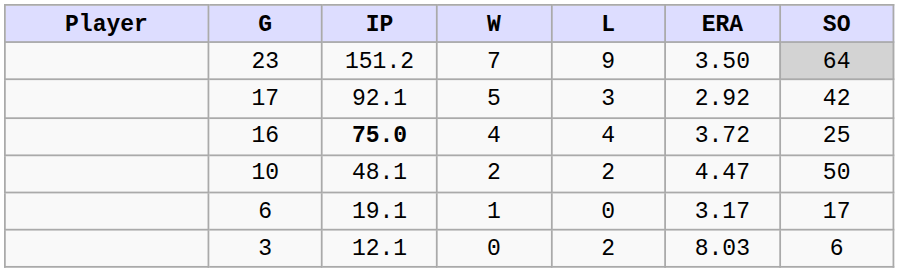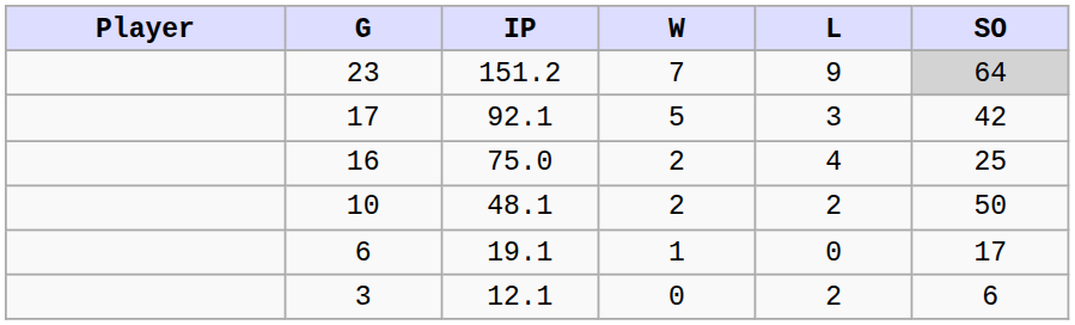 <table class="wikitable sortable">
 <tr>
 <th style="background:#ddf; width:16%;">Player</th>
 <th style="background:#ddf; width:9%;">G</th>
 <th style="background:#ddf; width:9%;">IP</th>
 <th style="background:#ddf; width:9%;">W</th>
 <th style="background:#ddf; width:9%;">L</th>
-<th style="background:#ddf; width:9%;">ERA</th>
 <th style="background:#ddf; width:9%;">SO</th>
 </tr>
 <tr style="text-align:center;">
 <td></td>
 <td>23</td>
 <td>151.2</td>
 <td>7</td>
 <td>9</td>
-<td>3.50</td>
 <td style="background: lightgrey;">64</td>
 </tr>
 <tr style="text-align:center;">
 <td></td>
 <td>17</td>
 <td>92.1</td>
 <td>5</td>
 <td>3</td>
-<td>2.92</td>
 <td>42</td>
 </tr>
 <tr style="text-align:center;">
 <td></td>
 <td>16</td>
-<td><strong>75.0</strong></td>
+<td>75.0</td>
+<td>2</td>
 <td>4</td>
-<td>4</td>
-<td>3.72</td>
 <td>25</td>
 </tr>
 <tr style="text-align:center;">
 <td></td>
 <td>10</td>
 <td>48.1</td>
 <td>2</td>
 <td>2</td>
-<td>4.47</td>
 <td>50</td>
 </tr>
 <tr style="text-align:center;">
 <td></td>
 <td>6</td>
 <td>19.1</td>
 <td>1</td>
 <td>0</td>
-<td>3.17</td>
 <td>17</td>
 </tr>
 <tr style="text-align:center;">
 <td></td>
 <td>3</td>
 <td>12.1</td>
 <td>0</td>
 <td>2</td>
-<td>8.03</td>
 <td>6</td>
 </tr>
 </table>
